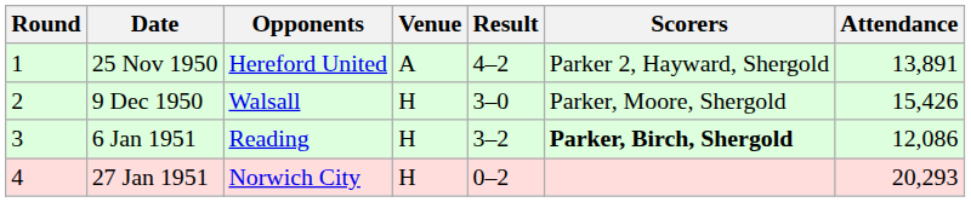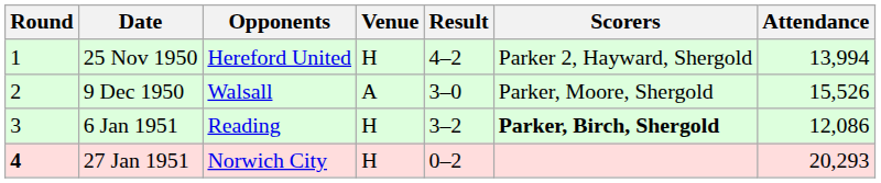 <table class="wikitable">
 <tr>
 <th>Round</th>
 <th>Date</th>
 <th>Opponents</th>
 <th>Venue</th>
 <th>Result</th>
 <th>Scorers</th>
 <th>Attendance</th>
 </tr>
 <tr bgcolor="#ddffdd">
 <td>1</td>
 <td>25 Nov 1950</td>
 <td><a href='#'>Hereford United</a></td>
-<td>A</td>
+<td>H</td>
 <td>4–2</td>
 <td>Parker 2, Hayward, Shergold</td>
-<td align="right">13,891</td>
+<td align="right">13,994</td>
 </tr>
 <tr bgcolor="#ddffdd">
 <td>2</td>
 <td>9 Dec 1950</td>
 <td><a href='#'>Walsall</a></td>
-<td>H</td>
+<td>A</td>
 <td>3–0</td>
 <td>Parker, Moore, Shergold</td>
-<td align="right">15,426</td>
+<td align="right">15,526</td>
 </tr>
 <tr bgcolor="#ddffdd">
 <td>3</td>
 <td>6 Jan 1951</td>
 <td><a href='#'>Reading</a></td>
 <td>H</td>
 <td>3–2</td>
 <td><strong>Parker, Birch, Shergold</strong></td>
 <td align="right">12,086</td>
 </tr>
 <tr bgcolor="#ffdddd">
-<td>4</td>
+<td><strong>4</strong></td>
 <td>27 Jan 1951</td>
 <td><a href='#'>Norwich City</a></td>
 <td>H</td>
 <td>0–2</td>
 <td></td>
 <td align="right">20,293</td>
 </tr>
 </table>
